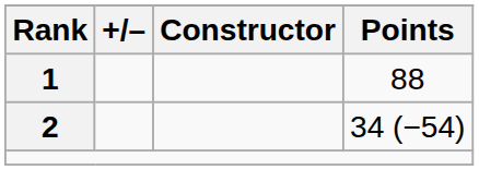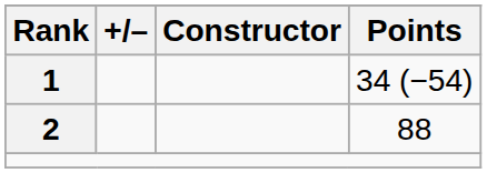 <table class="wikitable sortable" style="font-size: 95%;">
 <tr>
 </tr>
 <tr>
 <th scope="col">Rank</th>
 <th scope="col">+/–</th>
 <th scope="col">Constructor</th>
 <th scope="col">Points</th>
 </tr>
 <tr>
 <th scope="row">1</th>
 <td align="left"></td>
 <td></td>
-<td align="center">88</td>
+<td align="center">34 (−54)</td>
 </tr>
 <tr>
 <th scope="row">2</th>
 <td align="left"></td>
 <td></td>
-<td align="center">34 (−54)</td>
+<td align="center">88</td>
 </tr>
 <tr class="sortbottom">
 <td colspan="9"></td>
 </tr>
 </table>
